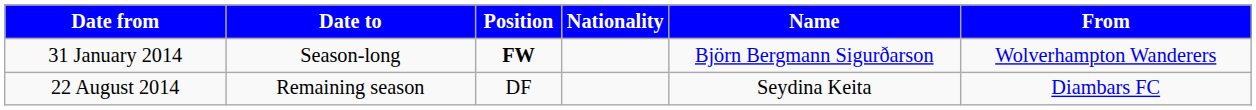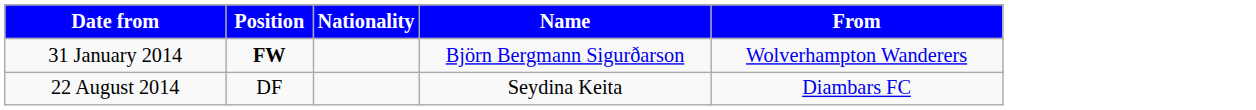 <table class="wikitable"  style="text-align:center; font-size:90%; ">
 <tr>
 <th style="background:#00f; color:white; width:150px;">Date from</th>
-<th style="background:#00f; color:white; width:170px;">Date to</th>
 <th style="background:#00f; color:white; width:55px;">Position</th>
 <th style="background:#00f; color:white; width:55px;">Nationality</th>
 <th style="background:#00f; color:white; width:200px;">Name</th>
 <th style="background:#00f; color:white; width:200px;">From</th>
 </tr>
 <tr>
 <td>31 January 2014</td>
-<td>Season-long</td>
 <td><strong>FW</strong></td>
 <td></td>
 <td><a href='#'>Björn Bergmann Sigurðarson</a></td>
 <td> <a href='#'>Wolverhampton Wanderers</a></td>
 </tr>
 <tr>
 <td>22 August 2014</td>
-<td>Remaining season</td>
 <td>DF</td>
 <td></td>
 <td>Seydina Keita</td>
 <td> <a href='#'>Diambars FC</a></td>
 </tr>
 </table>
